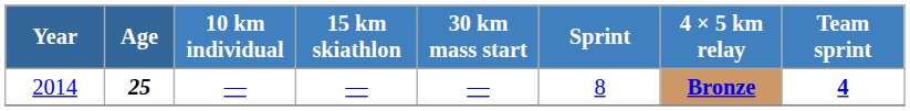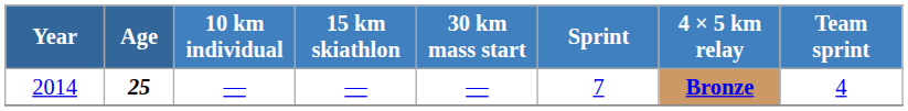 <table class="wikitable" style="font-size:95%; text-align:center; border:grey solid 1px; border-collapse:collapse; background:#ffffff;">
 <tr>
 <th style="background-color:#369; color:white; width:60px;"> Year </th>
 <th style="background-color:#369; color:white; width:40px;"> Age </th>
 <th style="background-color:#4180be; color:white; width:75px;"> 10 km <br> individual </th>
 <th style="background-color:#4180be; color:white; width:75px;"> 15 km <br> skiathlon </th>
 <th style="background-color:#4180be; color:white; width:75px;"> 30 km <br> mass start </th>
 <th style="background-color:#4180be; color:white; width:75px;"> Sprint </th>
 <th style="background-color:#4180be; color:white; width:75px;"> 4 × 5 km <br> relay </th>
 <th style="background-color:#4180be; color:white; width:75px;"> Team <br> sprint </th>
 </tr>
 <tr>
 <td><a href='#'>2014</a></td>
 <td><strong><em>25</em></strong></td>
 <td><a href='#'>—</a></td>
 <td><a href='#'>—</a></td>
 <td><a href='#'>—</a></td>
-<td><a href='#'>8</a></td>
+<td><a href='#'>7</a></td>
 <td bgcolor="cc9966"><a href='#'><strong>Bronze</strong></a></td>
-<td><strong><a href='#'>4</a></strong></td>
+<td><a href='#'>4</a></td>
 </tr>
 <tr>
 </tr>
 </table>
